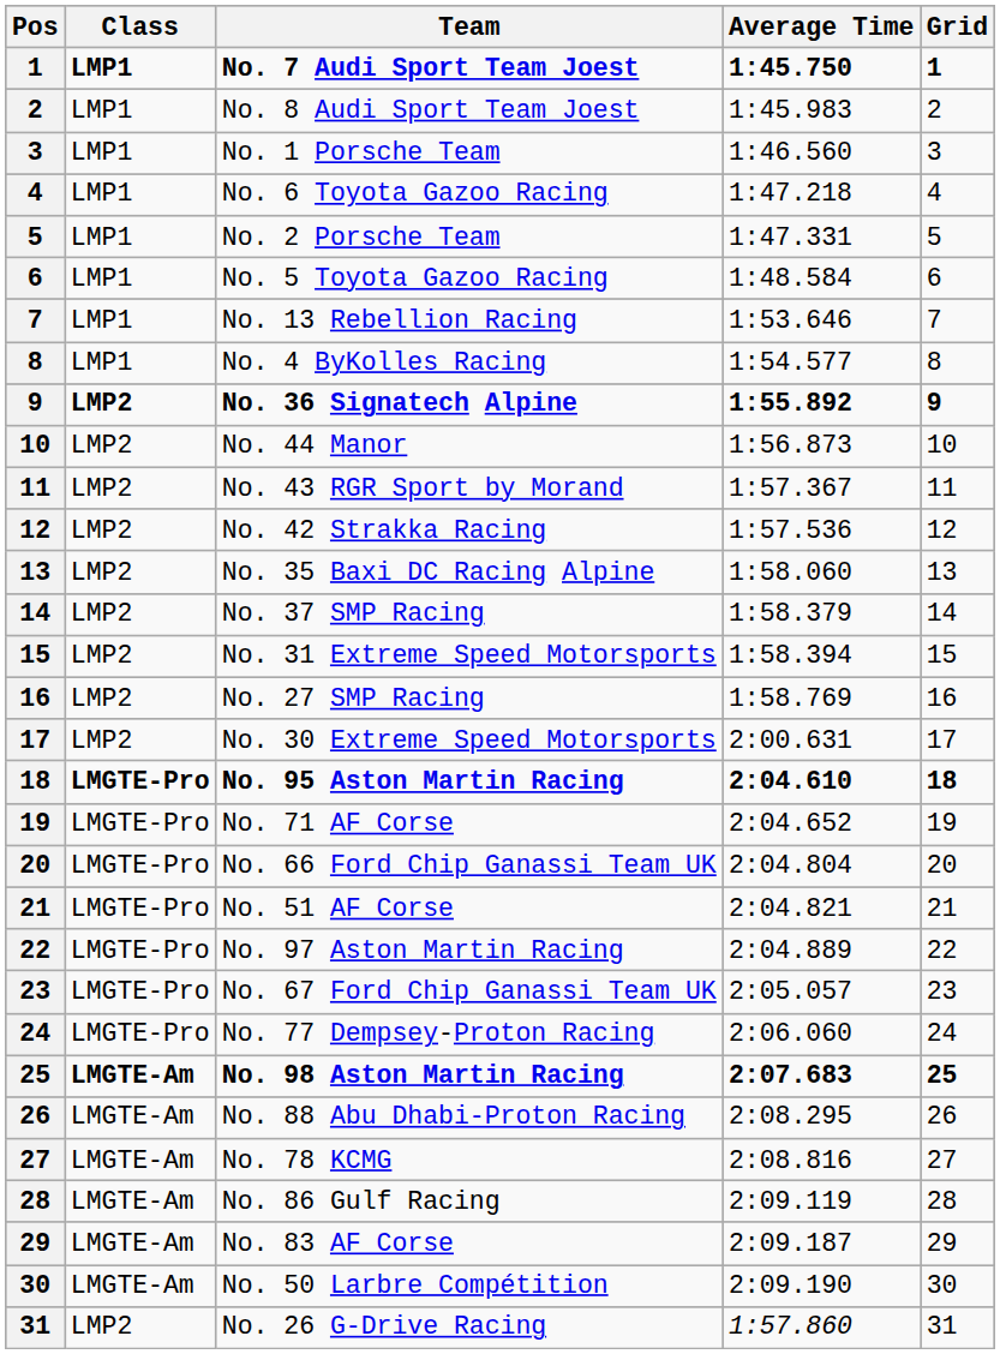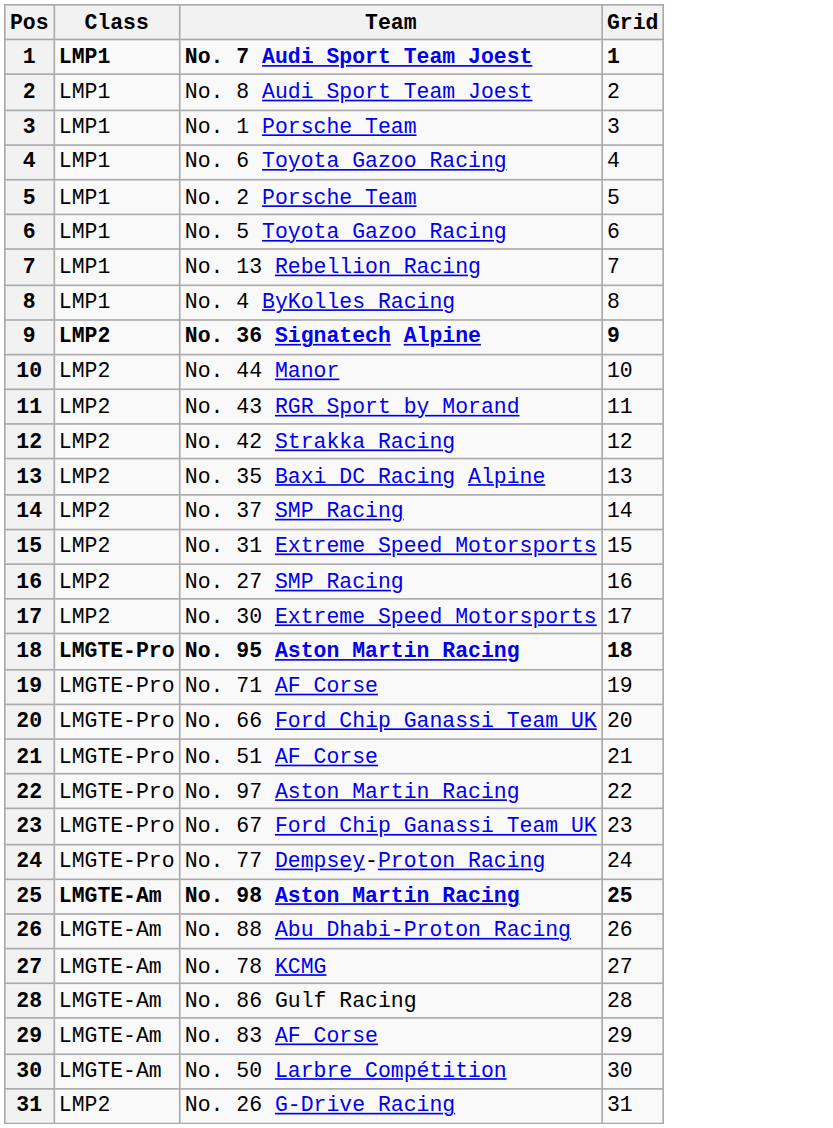 <table class="wikitable">
 <tr>
 <th>Pos</th>
 <th>Class</th>
 <th>Team</th>
-<th>Average Time</th>
 <th>Grid</th>
 </tr>
 <tr>
 <th><strong>1</strong></th>
 <td><strong>LMP1</strong></td>
 <td><strong>No. 7 <a href='#'>Audi Sport Team Joest</a></strong></td>
-<td><strong>1:45.750</strong></td>
 <td><strong>1</strong></td>
 </tr>
 <tr>
 <th>2</th>
 <td>LMP1</td>
 <td>No. 8 <a href='#'>Audi Sport Team Joest</a></td>
-<td>1:45.983</td>
 <td>2</td>
 </tr>
 <tr>
 <th>3</th>
 <td>LMP1</td>
 <td>No. 1 <a href='#'>Porsche Team</a></td>
-<td>1:46.560</td>
 <td>3</td>
 </tr>
 <tr>
 <th>4</th>
 <td>LMP1</td>
 <td>No. 6 <a href='#'>Toyota Gazoo Racing</a></td>
-<td>1:47.218</td>
 <td>4</td>
 </tr>
 <tr>
 <th>5</th>
 <td>LMP1</td>
 <td>No. 2 <a href='#'>Porsche Team</a></td>
-<td>1:47.331</td>
 <td>5</td>
 </tr>
 <tr>
 <th>6</th>
 <td>LMP1</td>
 <td>No. 5 <a href='#'>Toyota Gazoo Racing</a></td>
-<td>1:48.584</td>
 <td>6</td>
 </tr>
 <tr>
 <th>7</th>
 <td>LMP1</td>
 <td>No. 13 <a href='#'>Rebellion Racing</a></td>
-<td>1:53.646</td>
 <td>7</td>
 </tr>
 <tr>
 <th>8</th>
 <td>LMP1</td>
 <td>No. 4 <a href='#'>ByKolles Racing</a></td>
-<td>1:54.577</td>
 <td>8</td>
 </tr>
 <tr>
 <th><strong>9</strong></th>
 <td><strong>LMP2</strong></td>
 <td><strong>No. 36 <a href='#'>Signatech</a> <a href='#'>Alpine</a></strong></td>
-<td><strong>1:55.892</strong></td>
 <td><strong>9</strong></td>
 </tr>
 <tr>
 <th>10</th>
 <td>LMP2</td>
 <td>No. 44 <a href='#'>Manor</a></td>
-<td>1:56.873</td>
 <td>10</td>
 </tr>
 <tr>
 <th>11</th>
 <td>LMP2</td>
 <td>No. 43 <a href='#'>RGR Sport by Morand</a></td>
-<td>1:57.367</td>
 <td>11</td>
 </tr>
 <tr>
 <th>12</th>
 <td>LMP2</td>
 <td>No. 42 <a href='#'>Strakka Racing</a></td>
-<td>1:57.536</td>
 <td>12</td>
 </tr>
 <tr>
 <th>13</th>
 <td>LMP2</td>
 <td>No. 35 <a href='#'>Baxi DC Racing</a> <a href='#'>Alpine</a></td>
-<td>1:58.060</td>
 <td>13</td>
 </tr>
 <tr>
 <th>14</th>
 <td>LMP2</td>
 <td>No. 37 <a href='#'>SMP Racing</a></td>
-<td>1:58.379</td>
 <td>14</td>
 </tr>
 <tr>
 <th>15</th>
 <td>LMP2</td>
 <td>No. 31 <a href='#'>Extreme Speed Motorsports</a></td>
-<td>1:58.394</td>
 <td>15</td>
 </tr>
 <tr>
 <th>16</th>
 <td>LMP2</td>
 <td>No. 27 <a href='#'>SMP Racing</a></td>
-<td>1:58.769</td>
 <td>16</td>
 </tr>
 <tr>
 <th>17</th>
 <td>LMP2</td>
 <td>No. 30 <a href='#'>Extreme Speed Motorsports</a></td>
-<td>2:00.631</td>
 <td>17</td>
 </tr>
 <tr>
 <th><strong>18</strong></th>
 <td><strong>LMGTE-Pro</strong></td>
 <td><strong>No. 95 <a href='#'>Aston Martin Racing</a></strong></td>
-<td><strong>2:04.610</strong></td>
 <td><strong>18</strong></td>
 </tr>
 <tr>
 <th>19</th>
 <td>LMGTE-Pro</td>
 <td>No. 71 <a href='#'>AF Corse</a></td>
-<td>2:04.652</td>
 <td>19</td>
 </tr>
 <tr>
 <th>20</th>
 <td>LMGTE-Pro</td>
 <td>No. 66 <a href='#'>Ford Chip Ganassi Team UK</a></td>
-<td>2:04.804</td>
 <td>20</td>
 </tr>
 <tr>
 <th>21</th>
 <td>LMGTE-Pro</td>
 <td>No. 51 <a href='#'>AF Corse</a></td>
-<td>2:04.821</td>
 <td>21</td>
 </tr>
 <tr>
 <th>22</th>
 <td>LMGTE-Pro</td>
 <td>No. 97 <a href='#'>Aston Martin Racing</a></td>
-<td>2:04.889</td>
 <td>22</td>
 </tr>
 <tr>
 <th>23</th>
 <td>LMGTE-Pro</td>
 <td>No. 67 <a href='#'>Ford Chip Ganassi Team UK</a></td>
-<td>2:05.057</td>
 <td>23</td>
 </tr>
 <tr>
 <th>24</th>
 <td>LMGTE-Pro</td>
 <td>No. 77 <a href='#'>Dempsey</a>-<a href='#'>Proton Racing</a></td>
-<td>2:06.060</td>
 <td>24</td>
 </tr>
 <tr>
 <th><strong>25</strong></th>
 <td><strong>LMGTE-Am</strong></td>
 <td><strong>No. 98 <a href='#'>Aston Martin Racing</a></strong></td>
-<td><strong>2:07.683</strong></td>
 <td><strong>25</strong></td>
 </tr>
 <tr>
 <th>26</th>
 <td>LMGTE-Am</td>
 <td>No. 88 <a href='#'>Abu Dhabi-Proton Racing</a></td>
-<td>2:08.295</td>
 <td>26</td>
 </tr>
 <tr>
 <th>27</th>
 <td>LMGTE-Am</td>
 <td>No. 78 <a href='#'>KCMG</a></td>
-<td>2:08.816</td>
 <td>27</td>
 </tr>
 <tr>
 <th>28</th>
 <td>LMGTE-Am</td>
 <td>No. 86 Gulf Racing</td>
-<td>2:09.119</td>
 <td>28</td>
 </tr>
 <tr>
 <th>29</th>
 <td>LMGTE-Am</td>
 <td>No. 83 <a href='#'>AF Corse</a></td>
-<td>2:09.187</td>
 <td>29</td>
 </tr>
 <tr>
 <th>30</th>
 <td>LMGTE-Am</td>
 <td>No. 50 <a href='#'>Larbre Compétition</a></td>
-<td>2:09.190</td>
 <td>30</td>
 </tr>
 <tr>
 <th>31</th>
 <td>LMP2</td>
 <td>No. 26 <a href='#'>G-Drive Racing</a></td>
-<td><em>1:57.860</em></td>
 <td>31</td>
 </tr>
 </table>
